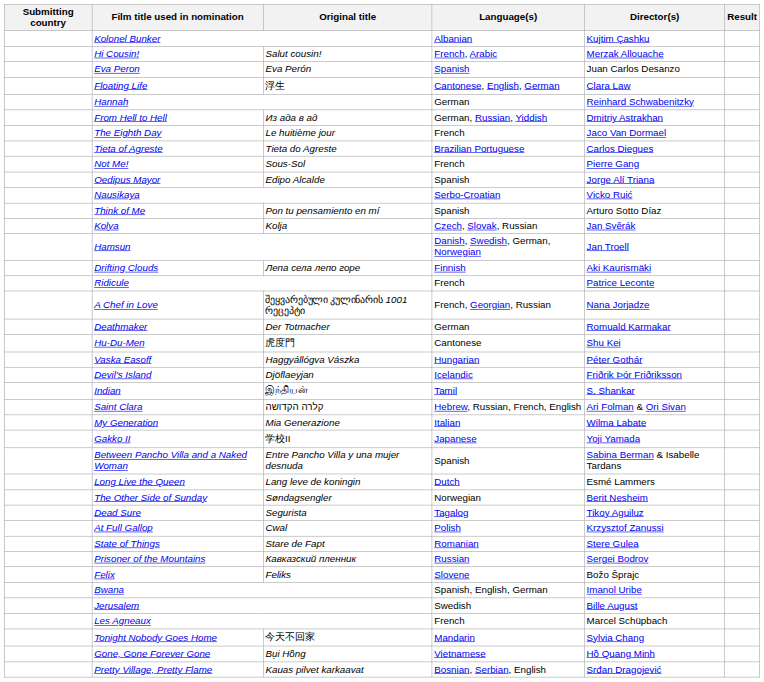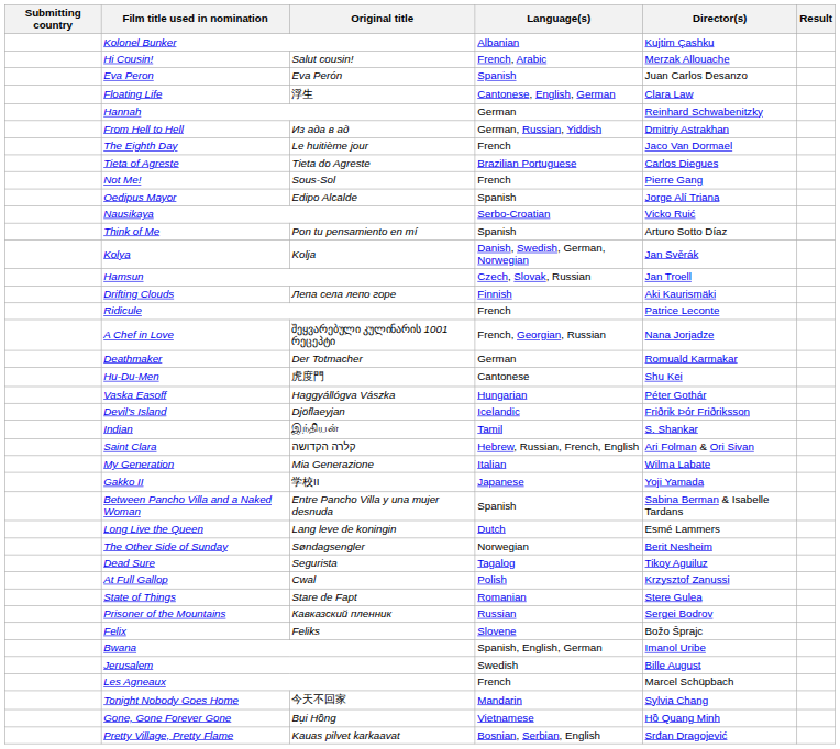 <table class="wikitable sortable" width="98%" style="background:#ffffff;">
 <tr>
 <th>Submitting country</th>
 <th>Film title used in nomination</th>
 <th>Original title</th>
 <th>Language(s)</th>
 <th>Director(s)</th>
 <th>Result</th>
 </tr>
 <tr>
 <td></td>
 <td colspan="2"><em><a href='#'>Kolonel Bunker</a></em></td>
 <td><a href='#'>Albanian</a></td>
 <td><a href='#'>Kujtim Çashku</a></td>
 <td></td>
 </tr>
 <tr>
 <td></td>
 <td><em><a href='#'>Hi Cousin!</a></em></td>
 <td><em>Salut cousin!</em></td>
 <td><a href='#'>French</a>, <a href='#'>Arabic</a></td>
 <td><a href='#'>Merzak Allouache</a></td>
 <td></td>
 </tr>
 <tr>
 <td></td>
 <td><em><a href='#'>Eva Peron</a></em></td>
 <td><em>Eva Perón</em></td>
 <td><a href='#'>Spanish</a></td>
 <td>Juan Carlos Desanzo</td>
 <td></td>
 </tr>
 <tr>
 <td></td>
 <td><em><a href='#'>Floating Life</a></em></td>
 <td>浮生</td>
 <td><a href='#'>Cantonese</a>, <a href='#'>English</a>, <a href='#'>German</a></td>
 <td><a href='#'>Clara Law</a></td>
 <td></td>
 </tr>
 <tr>
 <td></td>
 <td colspan="2"><em><a href='#'>Hannah</a></em></td>
 <td>German</td>
 <td><a href='#'>Reinhard Schwabenitzky</a></td>
 <td></td>
 </tr>
 <tr>
 <td></td>
 <td><em><a href='#'>From Hell to Hell</a></em></td>
 <td><em>Из ада в ад</em></td>
 <td>German, <a href='#'>Russian</a>, <a href='#'>Yiddish</a></td>
 <td><a href='#'>Dmitriy Astrakhan</a></td>
 <td></td>
 </tr>
 <tr>
 <td></td>
 <td><em><a href='#'>The Eighth Day</a></em></td>
 <td><em>Le huitième jour</em></td>
 <td>French</td>
 <td><a href='#'>Jaco Van Dormael</a></td>
 <td></td>
 </tr>
 <tr>
 <td></td>
 <td><em><a href='#'>Tieta of Agreste</a></em></td>
 <td><em>Tieta do Agreste</em></td>
 <td><a href='#'>Brazilian Portuguese</a></td>
 <td><a href='#'>Carlos Diegues</a></td>
 <td></td>
 </tr>
 <tr>
 <td></td>
 <td><em><a href='#'>Not Me!</a></em></td>
 <td><em>Sous-Sol</em></td>
 <td>French</td>
 <td><a href='#'>Pierre Gang</a></td>
 <td></td>
 </tr>
 <tr>
 <td></td>
 <td><em><a href='#'>Oedipus Mayor</a></em></td>
 <td><em>Edipo Alcalde</em></td>
 <td>Spanish</td>
 <td><a href='#'>Jorge Alí Triana</a></td>
 <td></td>
 </tr>
 <tr>
 <td></td>
 <td colspan="2"><em><a href='#'>Nausikaya</a></em></td>
 <td><a href='#'>Serbo-Croatian</a></td>
 <td><a href='#'>Vicko Ruić</a></td>
 <td></td>
 </tr>
 <tr>
 <td></td>
 <td><em><a href='#'>Think of Me</a></em></td>
 <td><em>Pon tu pensamiento en mí</em></td>
 <td>Spanish</td>
 <td>Arturo Sotto Díaz</td>
 <td></td>
 </tr>
 <tr>
 <td></td>
 <td><em><a href='#'>Kolya</a></em></td>
 <td><em>Kolja</em></td>
-<td><a href='#'>Czech</a>, <a href='#'>Slovak</a>, Russian</td>
+<td><a href='#'>Danish</a>, <a href='#'>Swedish</a>, German, <a href='#'>Norwegian</a></td>
 <td><a href='#'>Jan Svěrák</a></td>
 <td></td>
 </tr>
 <tr>
 <td></td>
 <td colspan="2"><em><a href='#'>Hamsun</a></em></td>
-<td><a href='#'>Danish</a>, <a href='#'>Swedish</a>, German, <a href='#'>Norwegian</a></td>
+<td><a href='#'>Czech</a>, <a href='#'>Slovak</a>, Russian</td>
 <td><a href='#'>Jan Troell</a></td>
 <td></td>
 </tr>
 <tr>
 <td></td>
 <td><em><a href='#'>Drifting Clouds</a></em></td>
 <td><em>Лепа села лепо горе</em></td>
 <td><a href='#'>Finnish</a></td>
 <td><a href='#'>Aki Kaurismäki</a></td>
 <td></td>
 </tr>
 <tr>
 <td></td>
 <td colspan="2"><em><a href='#'>Ridicule</a></em></td>
 <td>French</td>
 <td><a href='#'>Patrice Leconte</a></td>
 <td></td>
 </tr>
 <tr>
 <td></td>
 <td><em><a href='#'>A Chef in Love</a></em></td>
 <td>შეყვარებული კულინარის <em>1001</em> რეცეპტი</td>
 <td>French, <a href='#'>Georgian</a>, Russian</td>
 <td><a href='#'>Nana Jorjadze</a></td>
 <td></td>
 </tr>
 <tr>
 <td></td>
 <td><em><a href='#'>Deathmaker</a></em></td>
 <td><em>Der Totmacher</em></td>
 <td>German</td>
 <td><a href='#'>Romuald Karmakar</a></td>
 <td></td>
 </tr>
 <tr>
 <td></td>
 <td><em><a href='#'>Hu-Du-Men</a></em></td>
 <td>虎度門</td>
 <td>Cantonese</td>
 <td><a href='#'>Shu Kei</a></td>
 <td></td>
 </tr>
 <tr>
 <td></td>
 <td><em><a href='#'>Vaska Easoff</a></em></td>
 <td><em>Haggyállógva Vászka</em></td>
 <td><a href='#'>Hungarian</a></td>
 <td><a href='#'>Péter Gothár</a></td>
 <td></td>
 </tr>
 <tr>
 <td></td>
 <td><em><a href='#'>Devil's Island</a></em></td>
 <td><em>Djöflaeyjan</em></td>
 <td><a href='#'>Icelandic</a></td>
 <td><a href='#'>Friðrik Þór Friðriksson</a></td>
 <td></td>
 </tr>
 <tr>
 <td></td>
 <td><em><a href='#'>Indian</a></em></td>
 <td>இந்தியன்</td>
 <td><a href='#'>Tamil</a></td>
 <td><a href='#'>S. Shankar</a></td>
 <td></td>
 </tr>
 <tr>
 <td></td>
 <td><em><a href='#'>Saint Clara</a></em></td>
 <td>קלרה הקדושה</td>
 <td><a href='#'>Hebrew</a>, Russian, French, English</td>
 <td><a href='#'>Ari Folman</a> & <a href='#'>Ori Sivan</a></td>
 <td></td>
 </tr>
 <tr>
 <td></td>
 <td><em><a href='#'>My Generation</a></em></td>
 <td><em>Mia Generazione</em></td>
 <td><a href='#'>Italian</a></td>
 <td><a href='#'>Wilma Labate</a></td>
 <td></td>
 </tr>
 <tr>
 <td></td>
 <td><em><a href='#'>Gakko II</a></em></td>
 <td>学校II</td>
 <td><a href='#'>Japanese</a></td>
 <td><a href='#'>Yoji Yamada</a></td>
 <td></td>
 </tr>
 <tr>
 <td></td>
 <td><em><a href='#'>Between Pancho Villa and a Naked Woman</a></em></td>
 <td><em>Entre Pancho Villa y una mujer desnuda</em></td>
 <td>Spanish</td>
 <td><a href='#'>Sabina Berman</a> & Isabelle Tardans</td>
 <td></td>
 </tr>
 <tr>
 <td></td>
 <td><em><a href='#'>Long Live the Queen</a></em></td>
 <td><em>Lang leve de koningin</em></td>
 <td><a href='#'>Dutch</a></td>
 <td>Esmé Lammers</td>
 <td></td>
 </tr>
 <tr>
 <td></td>
 <td><em><a href='#'>The Other Side of Sunday</a></em></td>
 <td><em>Søndagsengler</em></td>
 <td>Norwegian</td>
 <td><a href='#'>Berit Nesheim</a></td>
 <td></td>
 </tr>
 <tr>
 <td></td>
 <td><em><a href='#'>Dead Sure</a></em></td>
 <td><em>Segurista</em></td>
 <td><a href='#'>Tagalog</a></td>
 <td><a href='#'>Tikoy Aguiluz</a></td>
 <td></td>
 </tr>
 <tr>
 <td></td>
 <td><em><a href='#'>At Full Gallop</a></em></td>
 <td><em>Cwal</em></td>
 <td><a href='#'>Polish</a></td>
 <td><a href='#'>Krzysztof Zanussi</a></td>
 <td></td>
 </tr>
 <tr>
 <td></td>
 <td><em><a href='#'>State of Things</a></em></td>
 <td><em>Stare de Fapt</em></td>
 <td><a href='#'>Romanian</a></td>
 <td><a href='#'>Stere Gulea</a></td>
 <td></td>
 </tr>
 <tr>
 <td></td>
 <td><em><a href='#'>Prisoner of the Mountains</a></em></td>
 <td><em>Кавказский пленник</em></td>
 <td><a href='#'>Russian</a></td>
 <td><a href='#'>Sergei Bodrov</a></td>
 <td></td>
 </tr>
 <tr>
 <td></td>
 <td><em><a href='#'>Felix</a></em></td>
 <td><em>Feliks</em></td>
 <td><a href='#'>Slovene</a></td>
 <td>Božo Šprajc</td>
 <td></td>
 </tr>
 <tr>
 <td></td>
 <td colspan="2"><em><a href='#'>Bwana</a></em></td>
 <td>Spanish, English, German</td>
 <td><a href='#'>Imanol Uribe</a></td>
 <td></td>
 </tr>
 <tr>
 <td></td>
 <td colspan="2"><em><a href='#'>Jerusalem</a></em></td>
 <td>Swedish</td>
 <td><a href='#'>Bille August</a></td>
 <td></td>
 </tr>
 <tr>
 <td></td>
 <td colspan="2"><em><a href='#'>Les Agneaux</a></em></td>
 <td>French</td>
 <td>Marcel Schüpbach</td>
 <td></td>
 </tr>
 <tr>
 <td></td>
 <td><em><a href='#'>Tonight Nobody Goes Home</a></em></td>
 <td>今天不回家</td>
 <td><a href='#'>Mandarin</a></td>
 <td><a href='#'>Sylvia Chang</a></td>
 <td></td>
 </tr>
 <tr>
 <td></td>
 <td><em><a href='#'>Gone, Gone Forever Gone</a></em></td>
 <td><em>Bụi Hồng</em></td>
 <td><a href='#'>Vietnamese</a></td>
 <td><a href='#'>Hồ Quang Minh</a></td>
 <td></td>
 </tr>
 <tr>
 <td></td>
 <td><em><a href='#'>Pretty Village, Pretty Flame</a></em></td>
 <td><em>Kauas pilvet karkaavat</em></td>
 <td><a href='#'>Bosnian</a>, <a href='#'>Serbian</a>, English</td>
 <td><a href='#'>Srđan Dragojević</a></td>
 <td></td>
 </tr>
 </table>
